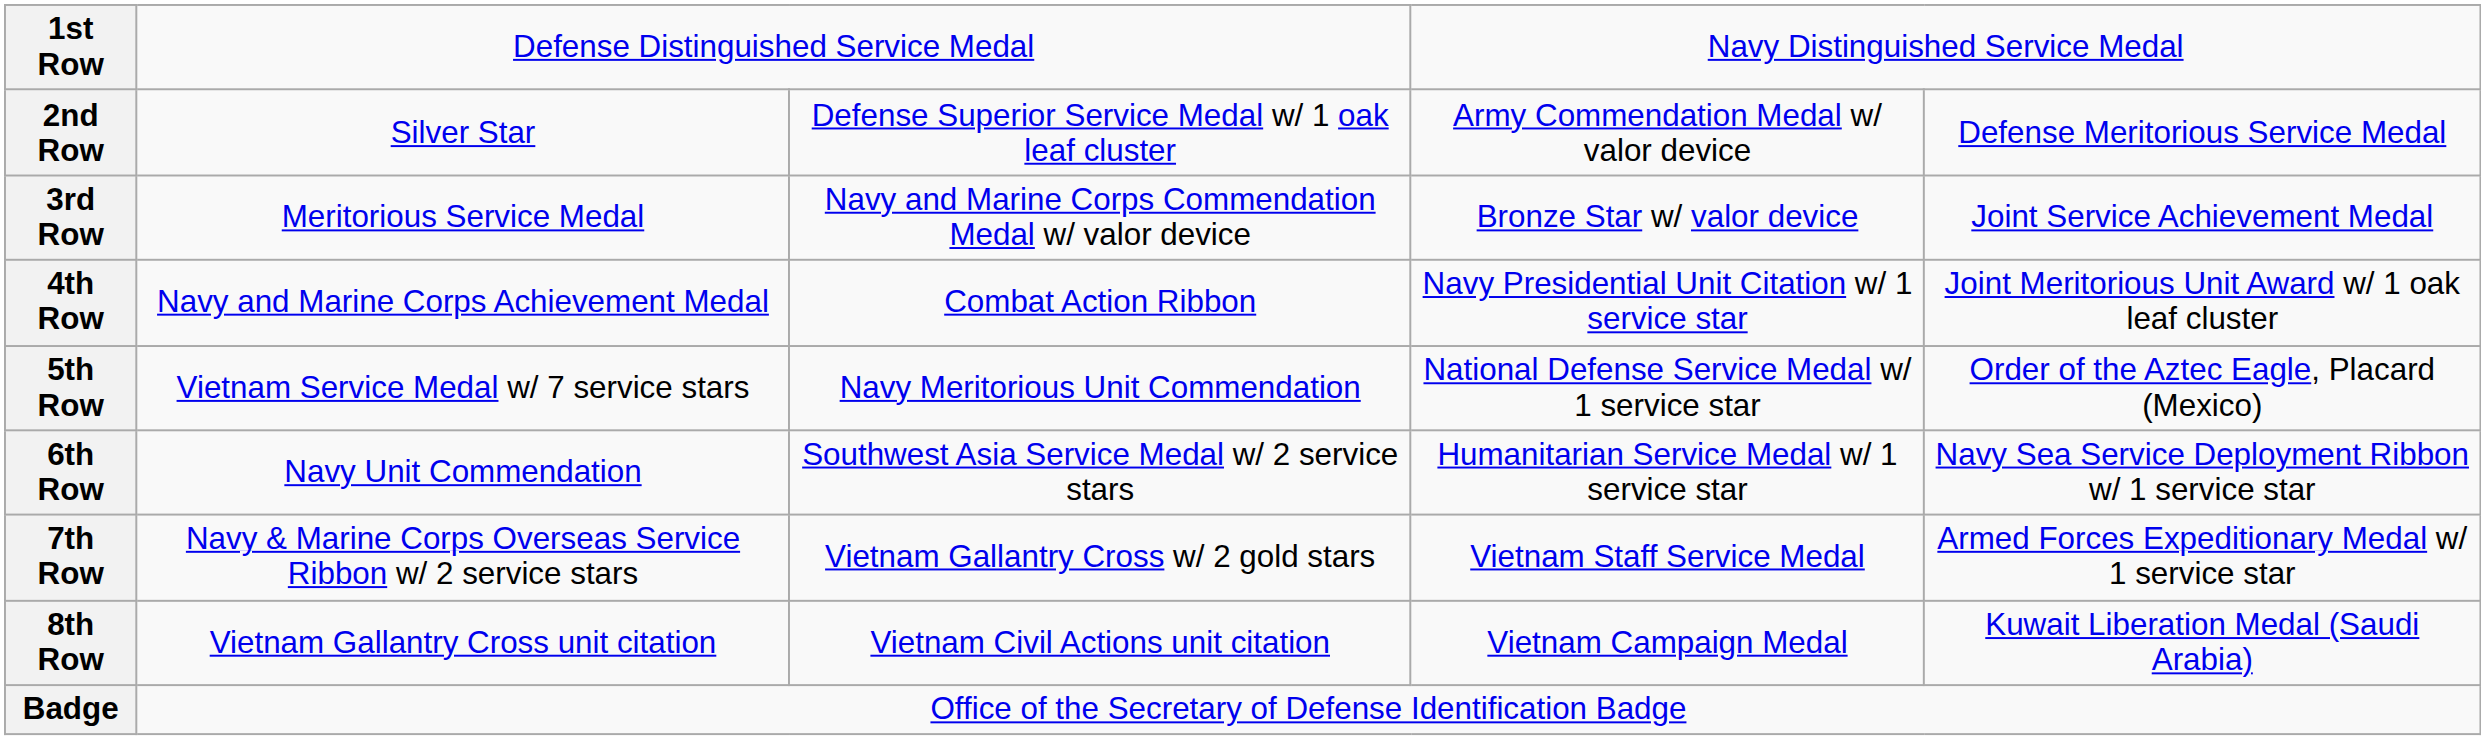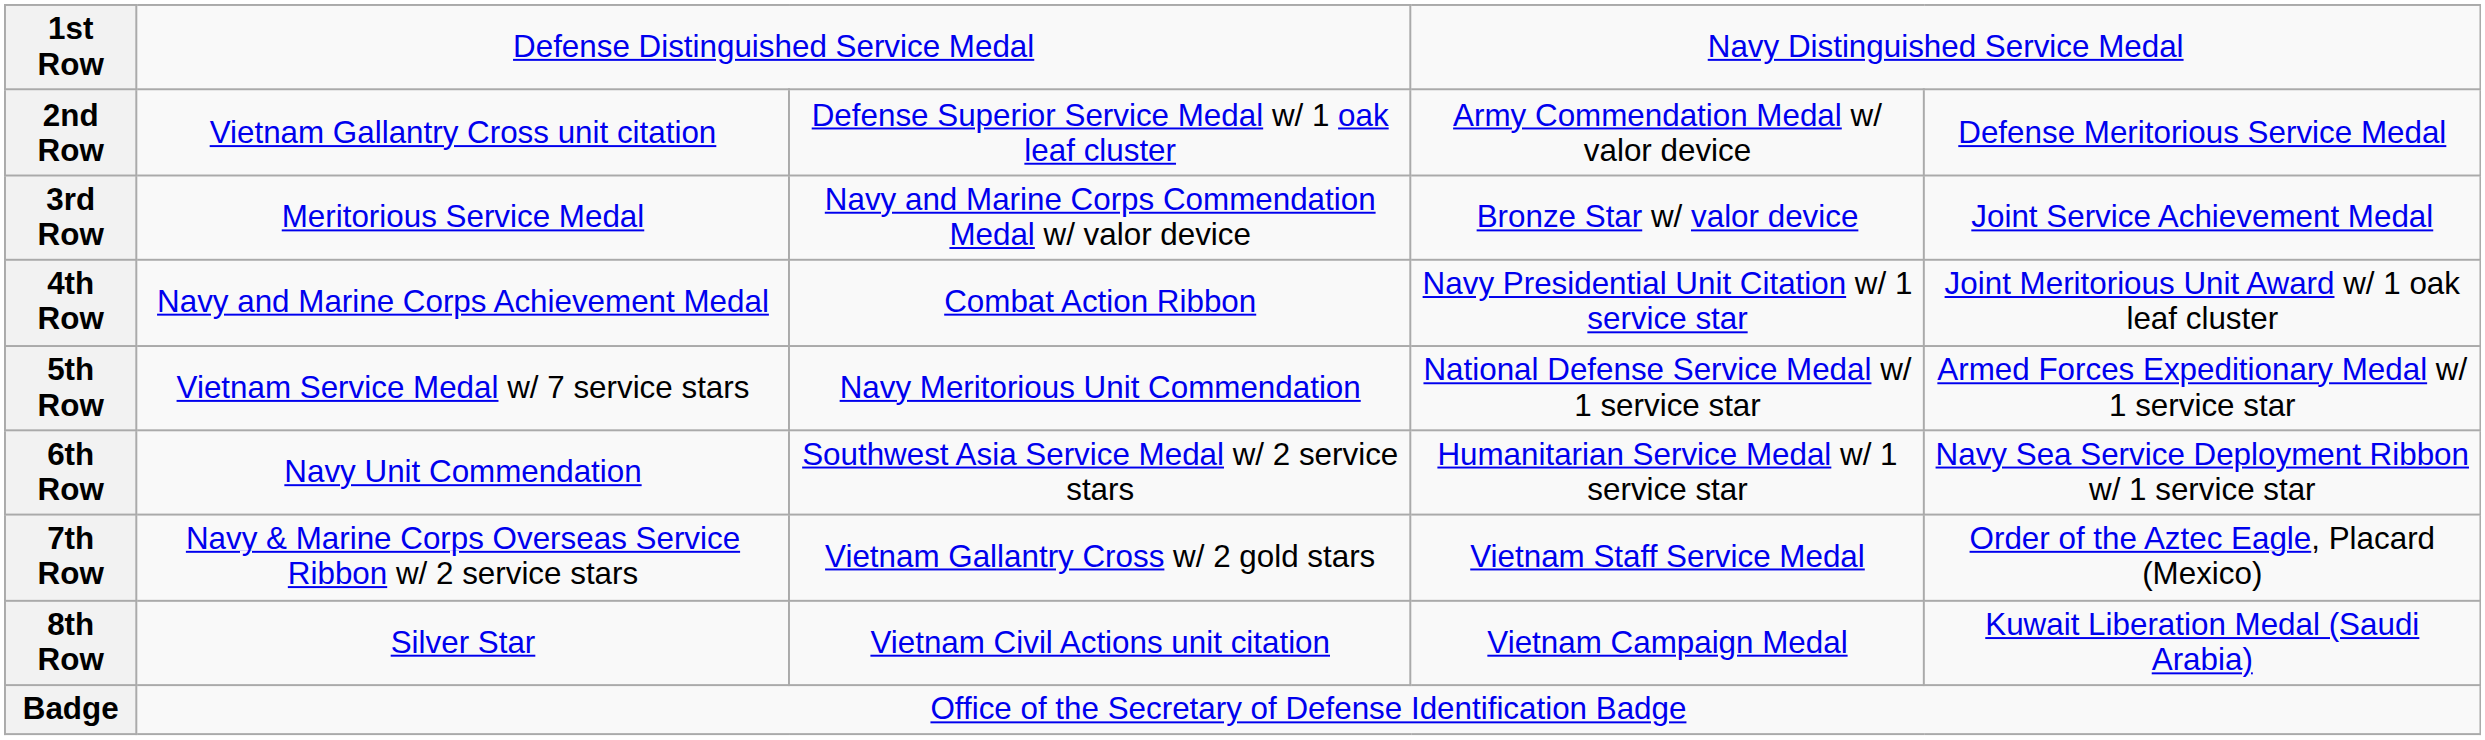 <table class="wikitable" style="margin:1em auto; text-align:center;">
 <tr>
 <th>1st Row</th>
 <td colspan="2"><a href='#'>Defense Distinguished Service Medal</a></td>
 <td colspan="2"><a href='#'>Navy Distinguished Service Medal</a></td>
 </tr>
 <tr>
 <th>2nd Row</th>
-<td><a href='#'>Silver Star</a></td>
+<td><a href='#'>Vietnam Gallantry Cross unit citation</a></td>
 <td><a href='#'>Defense Superior Service Medal</a> w/ 1 <a href='#'>oak leaf cluster</a></td>
 <td><a href='#'>Army Commendation Medal</a> w/ valor device</td>
 <td><a href='#'>Defense Meritorious Service Medal</a></td>
 </tr>
 <tr>
 <th>3rd Row</th>
 <td><a href='#'>Meritorious Service Medal</a></td>
 <td><a href='#'>Navy and Marine Corps Commendation Medal</a> w/ valor device</td>
 <td><a href='#'>Bronze Star</a> w/ <a href='#'>valor device</a></td>
 <td><a href='#'>Joint Service Achievement Medal</a></td>
 </tr>
 <tr>
 <th>4th Row</th>
 <td><a href='#'>Navy and Marine Corps Achievement Medal</a></td>
 <td><a href='#'>Combat Action Ribbon</a></td>
 <td><a href='#'>Navy Presidential Unit Citation</a> w/ 1 <a href='#'>service star</a></td>
 <td><a href='#'>Joint Meritorious Unit Award</a> w/ 1 oak leaf cluster</td>
 </tr>
 <tr>
 <th>5th Row</th>
 <td><a href='#'>Vietnam Service Medal</a> w/ 7 service stars</td>
 <td><a href='#'>Navy Meritorious Unit Commendation</a></td>
 <td><a href='#'>National Defense Service Medal</a> w/ 1 service star</td>
-<td><a href='#'>Order of the Aztec Eagle</a>, Placard (Mexico)</td>
+<td><a href='#'>Armed Forces Expeditionary Medal</a> w/ 1 service star</td>
 </tr>
 <tr>
 <th>6th Row</th>
 <td><a href='#'>Navy Unit Commendation</a></td>
 <td><a href='#'>Southwest Asia Service Medal</a> w/ 2 service stars</td>
 <td><a href='#'>Humanitarian Service Medal</a> w/ 1 service star</td>
 <td><a href='#'>Navy Sea Service Deployment Ribbon</a> w/ 1 service star</td>
 </tr>
 <tr>
 <th>7th Row</th>
 <td><a href='#'>Navy & Marine Corps Overseas Service Ribbon</a> w/ 2 service stars</td>
 <td><a href='#'>Vietnam Gallantry Cross</a> w/ 2 gold stars</td>
 <td><a href='#'>Vietnam Staff Service Medal</a></td>
-<td><a href='#'>Armed Forces Expeditionary Medal</a> w/ 1 service star</td>
+<td><a href='#'>Order of the Aztec Eagle</a>, Placard (Mexico)</td>
 </tr>
 <tr>
 <th>8th Row</th>
-<td><a href='#'>Vietnam Gallantry Cross unit citation</a></td>
+<td><a href='#'>Silver Star</a></td>
 <td><a href='#'>Vietnam Civil Actions unit citation</a></td>
 <td><a href='#'>Vietnam Campaign Medal</a></td>
 <td><a href='#'>Kuwait Liberation Medal (Saudi Arabia)</a></td>
 </tr>
 <tr>
 <th>Badge</th>
 <td colspan="4"><a href='#'>Office of the Secretary of Defense Identification Badge</a></td>
 </tr>
 </table>
